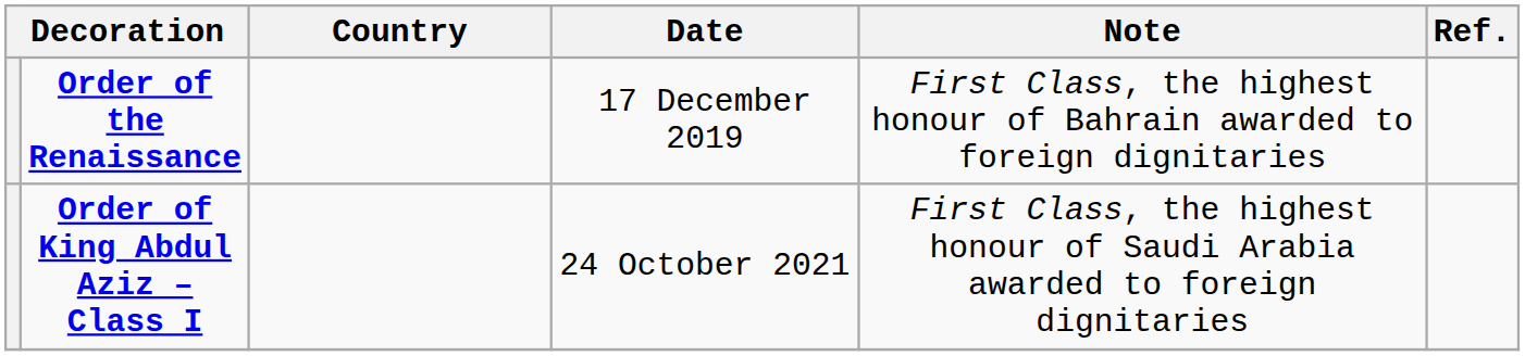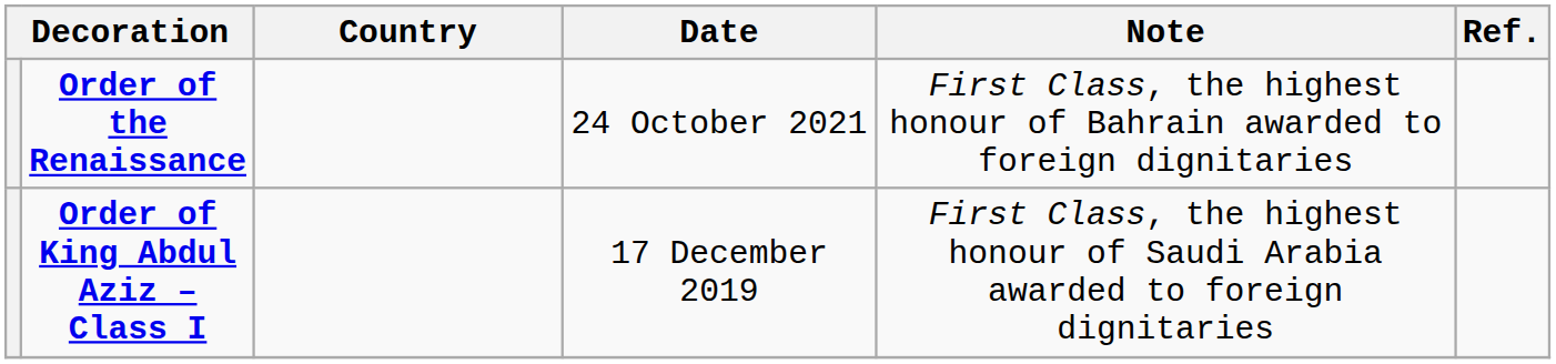 <table class="wikitable sortable" style="text-align:center;">
 <tr ->
 <th colspan=2 width="350px">Decoration</th>
 <th width="150px">Country</th>
 <th width="150px">Date</th>
 <th width="300px">Note</th>
 <th>Ref.</th>
 </tr>
 <tr>
 <th></th>
 <td><strong><a href='#'>Order of the Renaissance</a></strong><br></td>
 <td></td>
-<td>17 December 2019</td>
+<td>24 October 2021</td>
 <td><em>First Class</em>, the highest honour of Bahrain awarded to foreign dignitaries</td>
 <td></td>
 </tr>
 <tr>
 <th></th>
 <td><strong><a href='#'>Order of King Abdul Aziz – Class I</a></strong><br></td>
 <td></td>
-<td>24 October 2021</td>
+<td>17 December 2019</td>
 <td><em>First Class</em>, the highest honour of Saudi Arabia awarded to foreign dignitaries</td>
 <td></td>
 </tr>
 <tr>
 </tr>
 </table>
